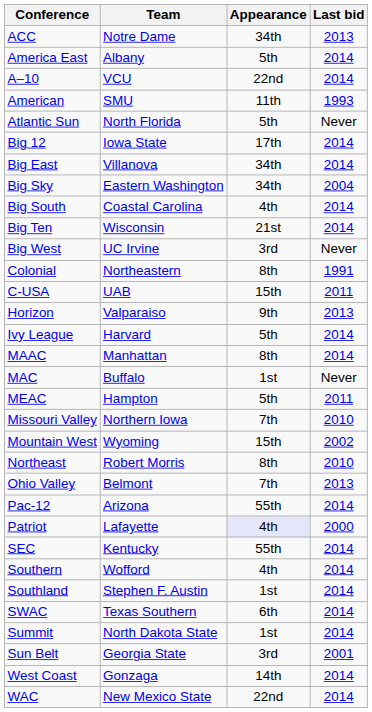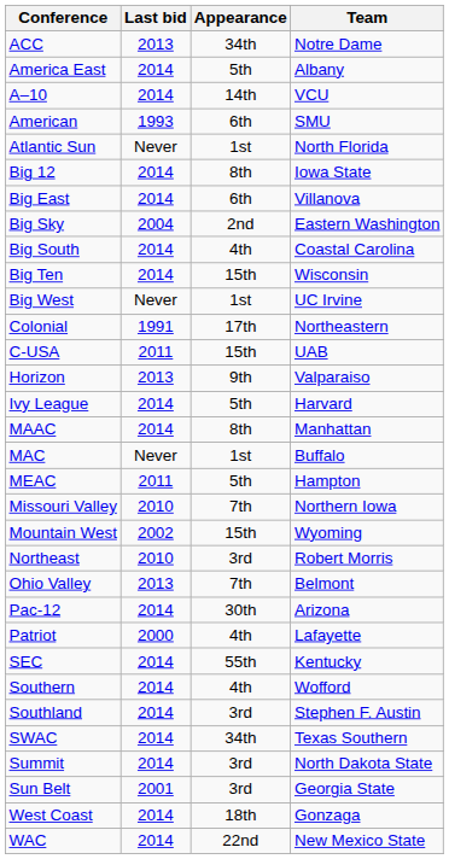 <table class="wikitable sortable" style="text-align:center;">
 <tr>
 <th>Conference</th>
+<th>Last bid</th>
+<th data-sort-type="number">Appearance</th>
 <th>Team</th>
-<th data-sort-type="number">Appearance</th>
-<th>Last bid</th>
 </tr>
 <tr>
 <td align=left><a href='#'>ACC</a></td>
+<td><a href='#'>2013</a></td>
+<td>34th</td>
 <td align=left><a href='#'>Notre Dame</a></td>
-<td>34th</td>
-<td><a href='#'>2013</a></td>
 </tr>
 <tr>
 <td align=left><a href='#'>America East</a></td>
+<td><a href='#'>2014</a></td>
+<td>5th</td>
 <td align=left><a href='#'>Albany</a></td>
-<td>5th</td>
-<td><a href='#'>2014</a></td>
 </tr>
 <tr>
 <td align=left><a href='#'>A–10</a></td>
+<td><a href='#'>2014</a></td>
+<td>14th</td>
 <td align=left><a href='#'>VCU</a></td>
-<td>22nd</td>
-<td><a href='#'>2014</a></td>
 </tr>
 <tr>
 <td align=left><a href='#'>American</a></td>
+<td><a href='#'>1993</a></td>
+<td>6th</td>
 <td align=left><a href='#'>SMU</a></td>
-<td>11th</td>
-<td><a href='#'>1993</a></td>
 </tr>
 <tr>
 <td align=left><a href='#'>Atlantic Sun</a></td>
+<td>Never</td>
+<td>1st</td>
 <td align=left><a href='#'>North Florida</a></td>
-<td>5th</td>
-<td>Never</td>
 </tr>
 <tr>
 <td align=left><a href='#'>Big 12</a></td>
+<td><a href='#'>2014</a></td>
+<td>8th</td>
 <td align=left><a href='#'>Iowa State</a></td>
-<td>17th</td>
-<td><a href='#'>2014</a></td>
 </tr>
 <tr>
 <td align=left><a href='#'>Big East</a></td>
+<td><a href='#'>2014</a></td>
+<td>6th</td>
 <td align=left><a href='#'>Villanova</a></td>
-<td>34th</td>
-<td><a href='#'>2014</a></td>
 </tr>
 <tr>
 <td align=left><a href='#'>Big Sky</a></td>
+<td><a href='#'>2004</a></td>
+<td>2nd</td>
 <td align=left><a href='#'>Eastern Washington</a></td>
-<td>34th</td>
-<td><a href='#'>2004</a></td>
 </tr>
 <tr>
 <td align=left><a href='#'>Big South</a></td>
+<td><a href='#'>2014</a></td>
+<td>4th</td>
 <td align=left><a href='#'>Coastal Carolina</a></td>
-<td>4th</td>
-<td><a href='#'>2014</a></td>
 </tr>
 <tr>
 <td align=left><a href='#'>Big Ten</a></td>
+<td><a href='#'>2014</a></td>
+<td>15th</td>
 <td align=left><a href='#'>Wisconsin</a></td>
-<td>21st</td>
-<td><a href='#'>2014</a></td>
 </tr>
 <tr>
 <td align=left><a href='#'>Big West</a></td>
+<td>Never</td>
+<td>1st</td>
 <td align=left><a href='#'>UC Irvine</a></td>
-<td>3rd</td>
-<td>Never</td>
 </tr>
 <tr>
 <td align=left><a href='#'>Colonial</a></td>
+<td><a href='#'>1991</a></td>
+<td>17th</td>
 <td align=left><a href='#'>Northeastern</a></td>
-<td>8th</td>
-<td><a href='#'>1991</a></td>
 </tr>
 <tr>
 <td align=left><a href='#'>C-USA</a></td>
+<td><a href='#'>2011</a></td>
+<td>15th</td>
 <td align=left><a href='#'>UAB</a></td>
-<td>15th</td>
-<td><a href='#'>2011</a></td>
 </tr>
 <tr>
 <td align=left><a href='#'>Horizon</a></td>
+<td><a href='#'>2013</a></td>
+<td>9th</td>
 <td align=left><a href='#'>Valparaiso</a></td>
-<td>9th</td>
-<td><a href='#'>2013</a></td>
 </tr>
 <tr>
 <td align=left><a href='#'>Ivy League</a></td>
+<td><a href='#'>2014</a></td>
+<td>5th</td>
 <td align=left><a href='#'>Harvard</a></td>
-<td>5th</td>
-<td><a href='#'>2014</a></td>
 </tr>
 <tr>
 <td align=left><a href='#'>MAAC</a></td>
+<td><a href='#'>2014</a></td>
+<td>8th</td>
 <td align=left><a href='#'>Manhattan</a></td>
-<td>8th</td>
-<td><a href='#'>2014</a></td>
 </tr>
 <tr>
 <td align=left><a href='#'>MAC</a></td>
+<td>Never</td>
+<td>1st</td>
 <td align=left><a href='#'>Buffalo</a></td>
-<td>1st</td>
-<td>Never</td>
 </tr>
 <tr>
 <td align=left><a href='#'>MEAC</a></td>
+<td><a href='#'>2011</a></td>
+<td>5th</td>
 <td align=left><a href='#'>Hampton</a></td>
-<td>5th</td>
-<td><a href='#'>2011</a></td>
 </tr>
 <tr>
 <td align=left><a href='#'>Missouri Valley</a></td>
+<td><a href='#'>2010</a></td>
+<td>7th</td>
 <td align=left><a href='#'>Northern Iowa</a></td>
-<td>7th</td>
-<td><a href='#'>2010</a></td>
 </tr>
 <tr>
 <td align=left><a href='#'>Mountain West</a></td>
+<td><a href='#'>2002</a></td>
+<td>15th</td>
 <td align=left><a href='#'>Wyoming</a></td>
-<td>15th</td>
-<td><a href='#'>2002</a></td>
 </tr>
 <tr>
 <td align=left><a href='#'>Northeast</a></td>
+<td><a href='#'>2010</a></td>
+<td>3rd</td>
 <td align=left><a href='#'>Robert Morris</a></td>
-<td>8th</td>
-<td><a href='#'>2010</a></td>
 </tr>
 <tr>
 <td align=left><a href='#'>Ohio Valley</a></td>
+<td><a href='#'>2013</a></td>
+<td>7th</td>
 <td align=left><a href='#'>Belmont</a></td>
-<td>7th</td>
-<td><a href='#'>2013</a></td>
 </tr>
 <tr>
 <td align=left><a href='#'>Pac-12</a></td>
+<td><a href='#'>2014</a></td>
+<td>30th</td>
 <td align=left><a href='#'>Arizona</a></td>
-<td>55th</td>
-<td><a href='#'>2014</a></td>
 </tr>
 <tr>
 <td align=left><a href='#'>Patriot</a></td>
+<td><a href='#'>2000</a></td>
+<td>4th</td>
 <td align=left><a href='#'>Lafayette</a></td>
-<td style="background: lavender;">4th</td>
-<td><a href='#'>2000</a></td>
 </tr>
 <tr>
 <td align=left><a href='#'>SEC</a></td>
+<td><a href='#'>2014</a></td>
+<td>55th</td>
 <td align=left><a href='#'>Kentucky</a></td>
-<td>55th</td>
-<td><a href='#'>2014</a></td>
 </tr>
 <tr>
 <td align=left><a href='#'>Southern</a></td>
+<td><a href='#'>2014</a></td>
+<td>4th</td>
 <td align=left><a href='#'>Wofford</a></td>
-<td>4th</td>
-<td><a href='#'>2014</a></td>
 </tr>
 <tr>
 <td align=left><a href='#'>Southland</a></td>
+<td><a href='#'>2014</a></td>
+<td>3rd</td>
 <td align=left><a href='#'>Stephen F. Austin</a></td>
-<td>1st</td>
-<td><a href='#'>2014</a></td>
 </tr>
 <tr>
 <td align=left><a href='#'>SWAC</a></td>
+<td><a href='#'>2014</a></td>
+<td>34th</td>
 <td align=left><a href='#'>Texas Southern</a></td>
-<td>6th</td>
-<td><a href='#'>2014</a></td>
 </tr>
 <tr>
 <td align=left><a href='#'>Summit</a></td>
+<td><a href='#'>2014</a></td>
+<td>3rd</td>
 <td align=left><a href='#'>North Dakota State</a></td>
-<td>1st</td>
-<td><a href='#'>2014</a></td>
 </tr>
 <tr>
 <td align=left><a href='#'>Sun Belt</a></td>
+<td><a href='#'>2001</a></td>
+<td>3rd</td>
 <td align=left><a href='#'>Georgia State</a></td>
-<td>3rd</td>
-<td><a href='#'>2001</a></td>
 </tr>
 <tr>
 <td align=left><a href='#'>West Coast</a></td>
+<td><a href='#'>2014</a></td>
+<td>18th</td>
 <td align=left><a href='#'>Gonzaga</a></td>
-<td>14th</td>
-<td><a href='#'>2014</a></td>
 </tr>
 <tr>
 <td align=left><a href='#'>WAC</a></td>
+<td><a href='#'>2014</a></td>
+<td>22nd</td>
 <td align=left><a href='#'>New Mexico State</a></td>
-<td>22nd</td>
-<td><a href='#'>2014</a></td>
 </tr>
 </table>
